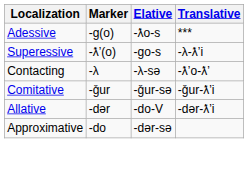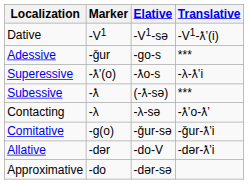 <table class="wikitable">
 <tr>
 <th>Localization</th>
 <th>Marker</th>
 <th><a href='#'>Elative</a></th>
 <th><a href='#'>Translative</a></th>
 </tr>
 <tr>
+<td>Dative</td>
+<td>-V<sup>1</sup></td>
+<td>-V<sup>1</sup>-sə</td>
+<td>-V<sup>1</sup>-ƛʼ(i)</td>
+</tr>
+<tr>
 <td><a href='#'>Adessive</a></td>
-<td>-g(o)</td>
-<td>-ƛo-s</td>
+<td>-ǧur</td>
+<td>-go-s</td>
 <td>***</td>
 </tr>
 <tr>
 <td><a href='#'>Superessive</a></td>
 <td>-ƛʼ(o)</td>
-<td>-go-s</td>
+<td>-ƛo-s</td>
 <td>-λ-ƛʼi</td>
+</tr>
+<tr>
+<td><a href='#'>Subessive</a></td>
+<td>-ƛ</td>
+<td>(-ƛ-sə)</td>
+<td>***</td>
 </tr>
 <tr>
 <td>Contacting</td>
 <td>-λ</td>
 <td>-λ-sə</td>
 <td>-ƛʼo-ƛʼ</td>
 </tr>
 <tr>
 <td><a href='#'>Comitative</a></td>
-<td>-ǧur</td>
+<td>-g(o)</td>
 <td>-ǧur-sə</td>
 <td>-ǧur-ƛʼi</td>
 </tr>
 <tr>
 <td><a href='#'>Allative</a></td>
 <td>-dər</td>
 <td>-do-V</td>
 <td>-dər-ƛʼi</td>
 </tr>
 <tr>
 <td>Approximative</td>
 <td>-do</td>
 <td>-dər-sə</td>
 </tr>
 </table>
